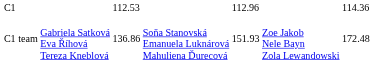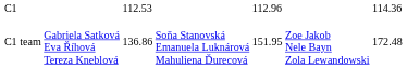 <table>
 <tr>
 <td>C1</td>
 <td></td>
 <td>112.53</td>
 <td></td>
 <td>112.96</td>
 <td></td>
 <td>114.36</td>
 </tr>
 <tr>
 <td>C1 team</td>
 <td><br><a href='#'>Gabriela Satková</a><br><a href='#'>Eva Říhová</a><br><a href='#'>Tereza Kneblová</a></td>
 <td>136.86</td>
 <td><br><a href='#'>Soňa Stanovská</a><br><a href='#'>Emanuela Luknárová</a><br><a href='#'>Mahuliena Ďurecová</a></td>
-<td>151.93</td>
+<td>151.95</td>
 <td><br><a href='#'>Zoe Jakob</a><br><a href='#'>Nele Bayn</a><br><a href='#'>Zola Lewandowski</a></td>
 <td>172.48</td>
 </tr>
 </table>
